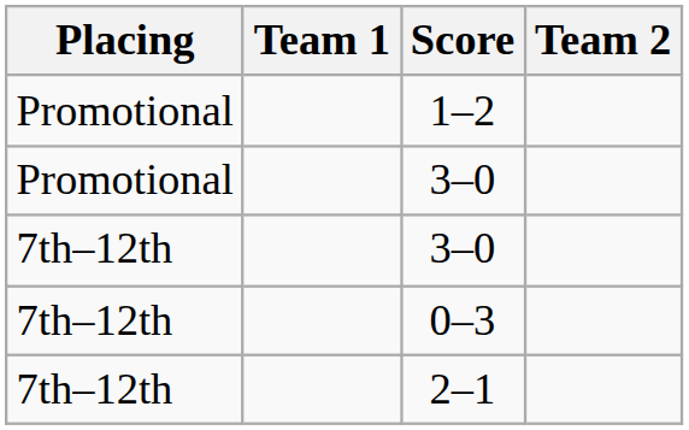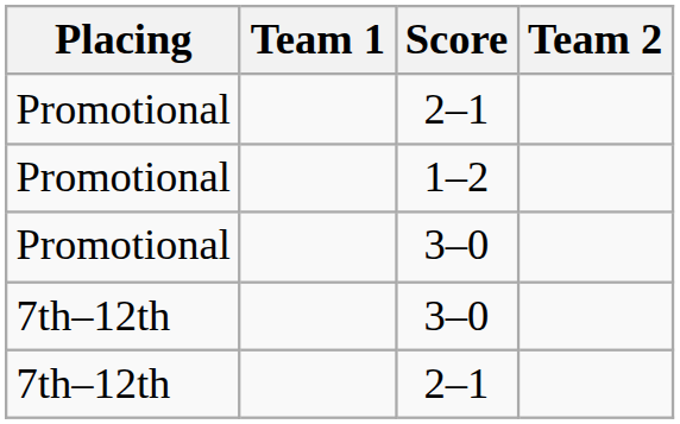 <table class=wikitable style="border:1px solid #AAAAAA;">
 <tr>
 <th>Placing</th>
 <th>Team 1</th>
 <th>Score</th>
 <th>Team 2</th>
+</tr>
+<tr>
+<td>Promotional</td>
+<td><strong></strong></td>
+<td align="center">2–1</td>
+<td></td>
 </tr>
 <tr>
 <td>Promotional</td>
 <td></td>
 <td align="center">1–2</td>
 <td><strong></strong></td>
 </tr>
 <tr>
 <td>Promotional</td>
 <td><strong></strong></td>
 <td align="center">3–0</td>
 <td></td>
 </tr>
 <tr>
 <td>7th–12th</td>
 <td><strong></strong></td>
 <td align="center">3–0</td>
 <td></td>
 </tr>
 <tr>
 <td>7th–12th</td>
-<td></td>
-<td align="center">0–3</td>
-<td><strong></strong></td>
-</tr>
-<tr>
-<td>7th–12th</td>
 <td><strong></strong></td>
 <td align="center">2–1</td>
 <td></td>
 </tr>
 </table>
